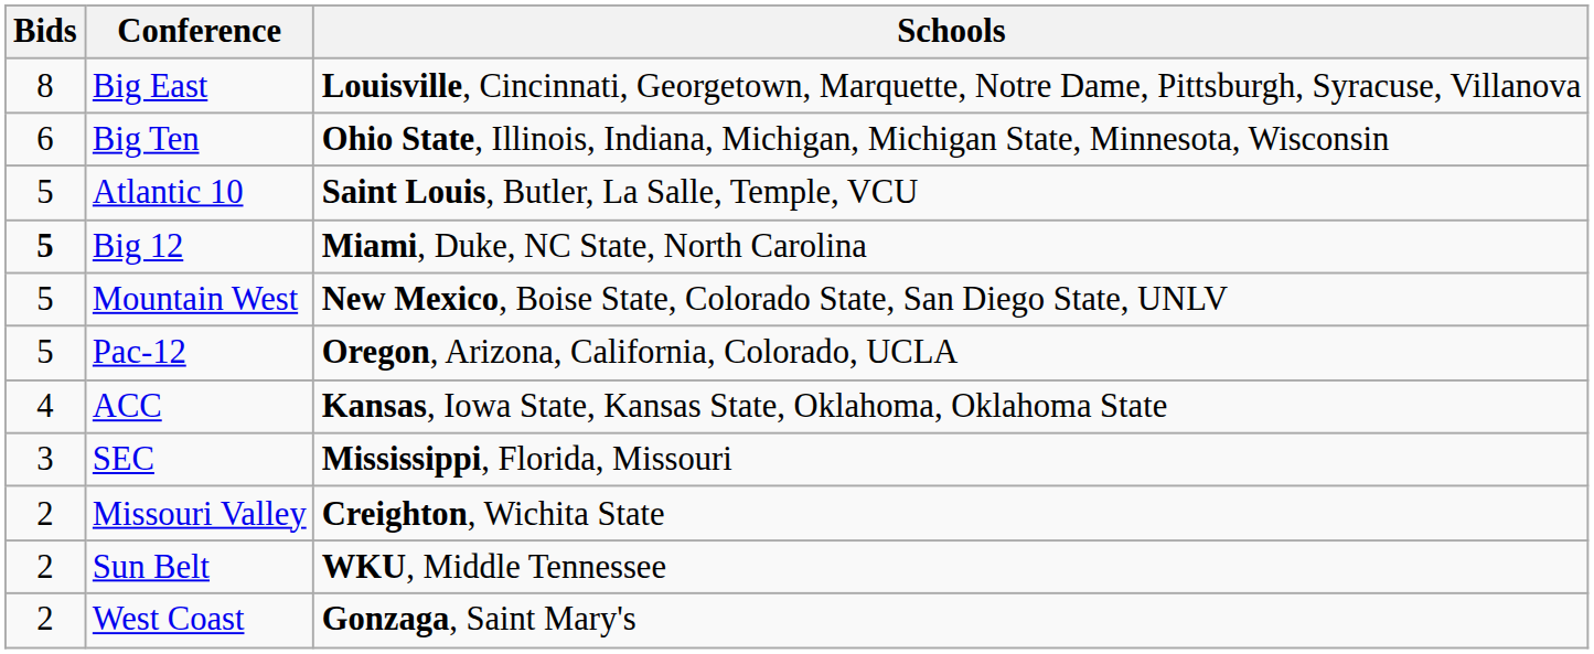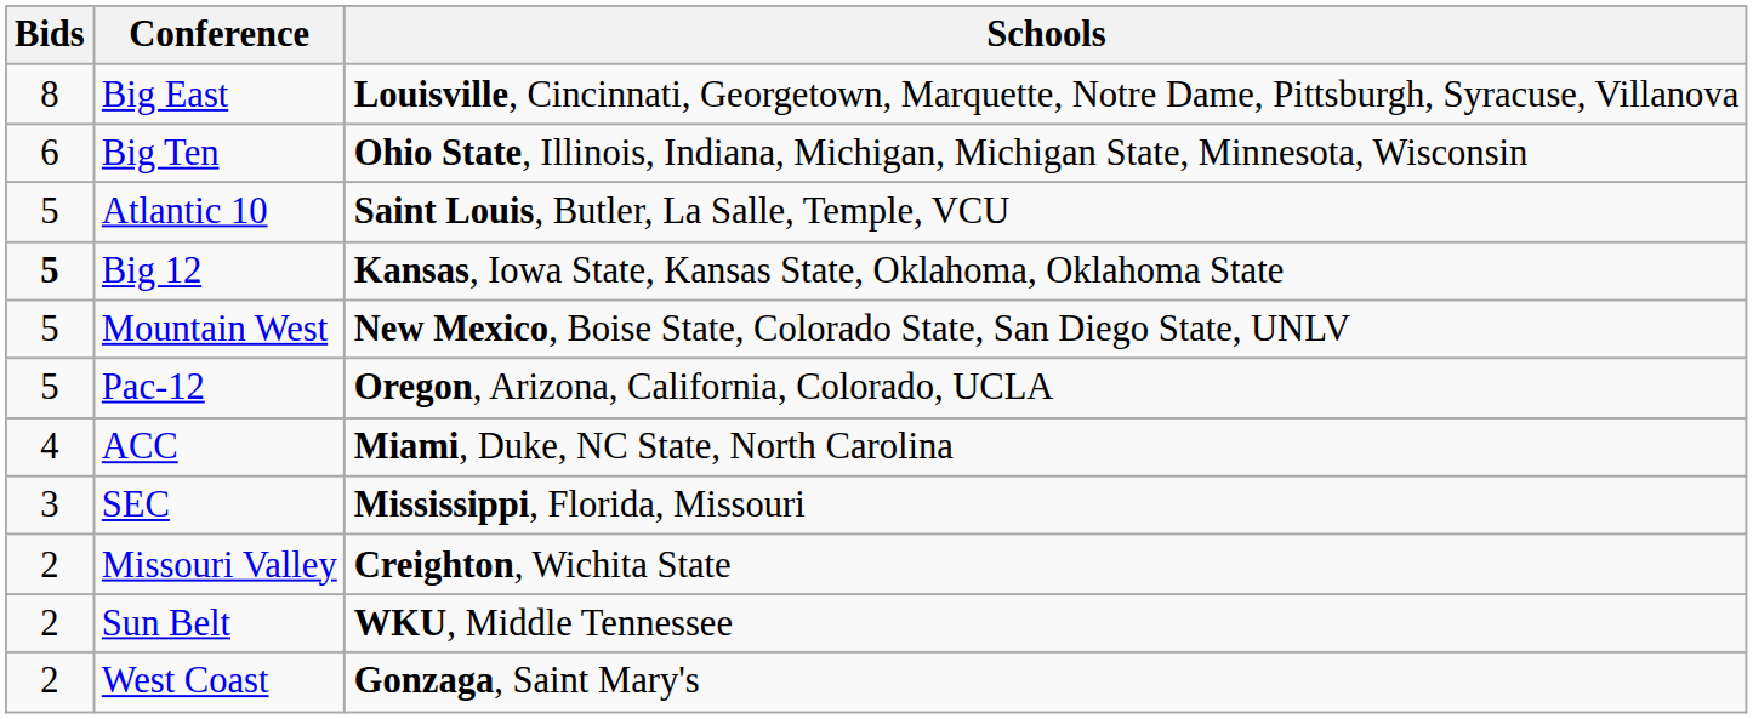 <table class="wikitable">
 <tr>
 <th>Bids</th>
 <th>Conference</th>
 <th>Schools</th>
 </tr>
 <tr>
 <td align="center">8</td>
 <td><a href='#'>Big East</a></td>
 <td><strong>Louisville</strong>, Cincinnati, Georgetown, Marquette, Notre Dame, Pittsburgh, Syracuse, Villanova</td>
 </tr>
 <tr>
 <td align="center">6</td>
 <td><a href='#'>Big Ten</a></td>
 <td><strong>Ohio State</strong>, Illinois, Indiana, Michigan, Michigan State, Minnesota, Wisconsin</td>
 </tr>
 <tr>
 <td align="center">5</td>
 <td><a href='#'>Atlantic 10</a></td>
 <td><strong>Saint Louis</strong>, Butler, La Salle, Temple, VCU</td>
 </tr>
 <tr>
 <td align="center"><strong>5</strong></td>
 <td><a href='#'>Big 12</a></td>
-<td><strong>Miami</strong>, Duke, NC State, North Carolina</td>
+<td><strong>Kansas</strong>, Iowa State, Kansas State, Oklahoma, Oklahoma State</td>
 </tr>
 <tr>
 <td align="center">5</td>
 <td><a href='#'>Mountain West</a></td>
 <td><strong>New Mexico</strong>, Boise State, Colorado State, San Diego State, UNLV</td>
 </tr>
 <tr>
 <td align="center">5</td>
 <td><a href='#'>Pac-12</a></td>
 <td><strong>Oregon</strong>, Arizona, California, Colorado, UCLA</td>
 </tr>
 <tr>
 <td align="center">4</td>
 <td><a href='#'>ACC</a></td>
-<td><strong>Kansas</strong>, Iowa State, Kansas State, Oklahoma, Oklahoma State</td>
+<td><strong>Miami</strong>, Duke, NC State, North Carolina</td>
 </tr>
 <tr>
 <td align="center">3</td>
 <td><a href='#'>SEC</a></td>
 <td><strong>Mississippi</strong>, Florida, Missouri</td>
 </tr>
 <tr>
 <td align="center">2</td>
 <td><a href='#'>Missouri Valley</a></td>
 <td><strong>Creighton</strong>, Wichita State</td>
 </tr>
 <tr>
 <td align="center">2</td>
 <td><a href='#'>Sun Belt</a></td>
 <td><strong>WKU</strong>, Middle Tennessee</td>
 </tr>
 <tr>
 <td align="center">2</td>
 <td><a href='#'>West Coast</a></td>
 <td><strong>Gonzaga</strong>, Saint Mary's</td>
 </tr>
 </table>
